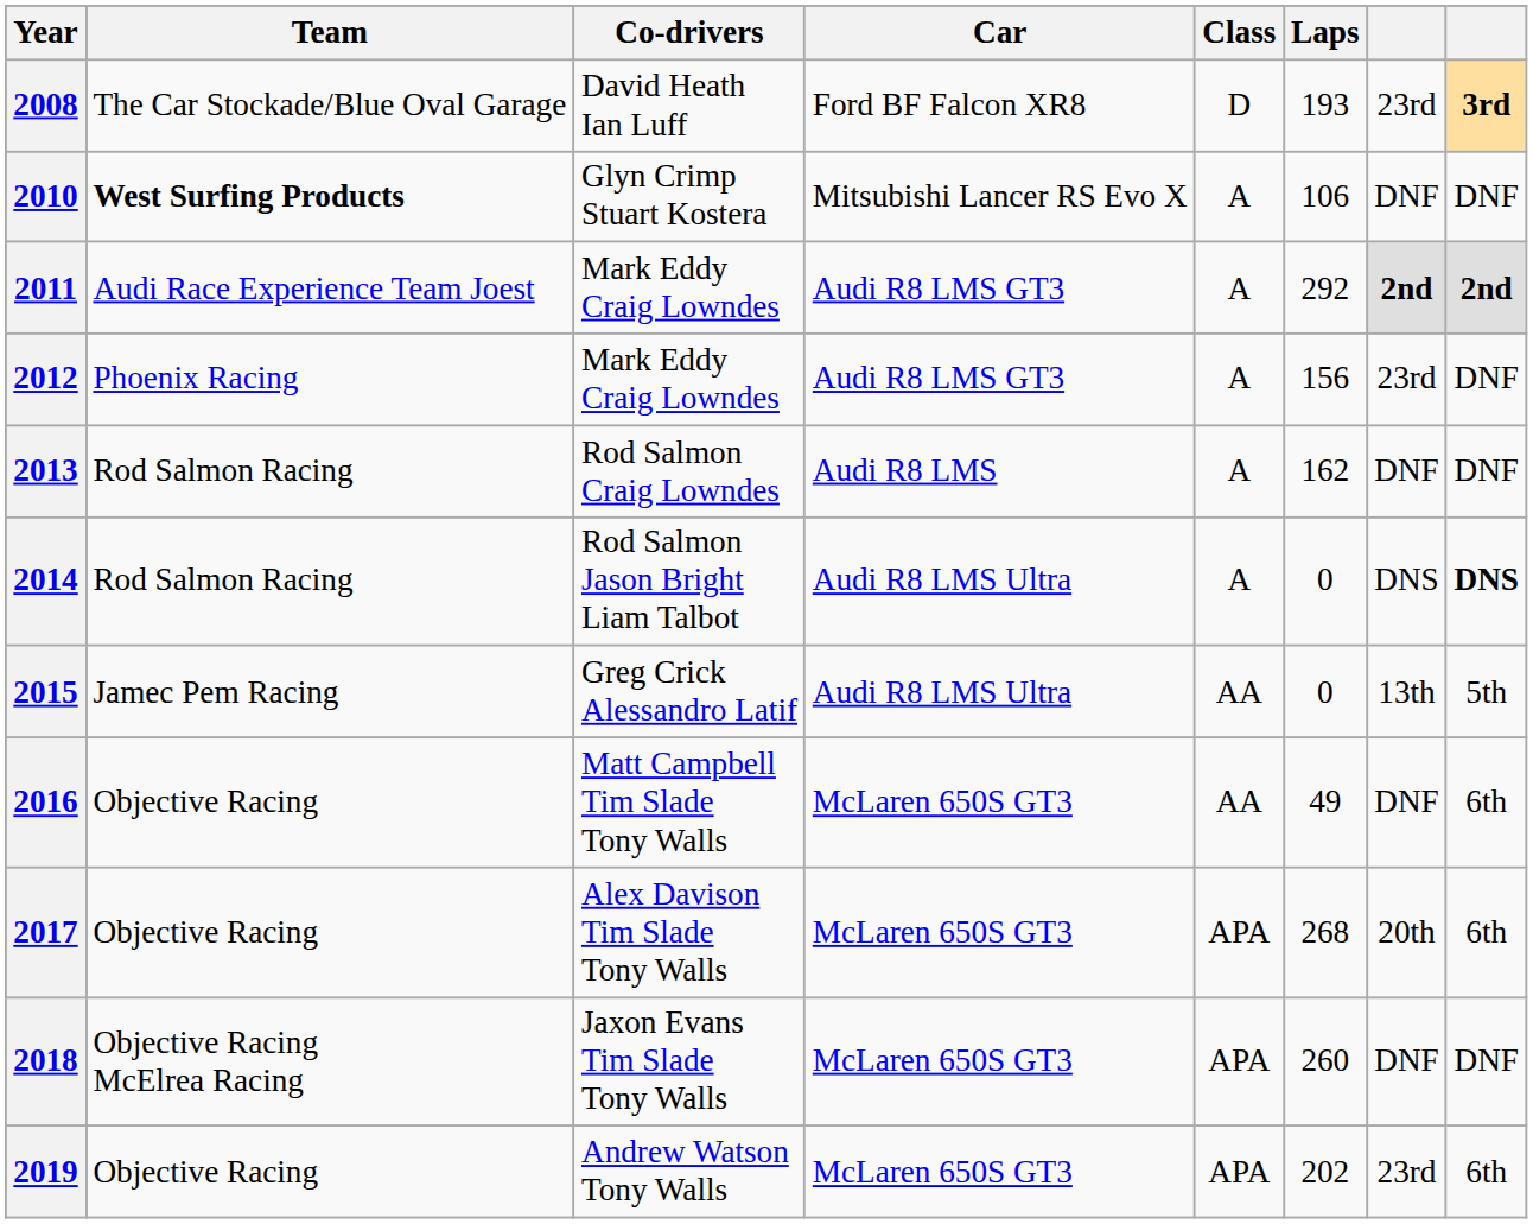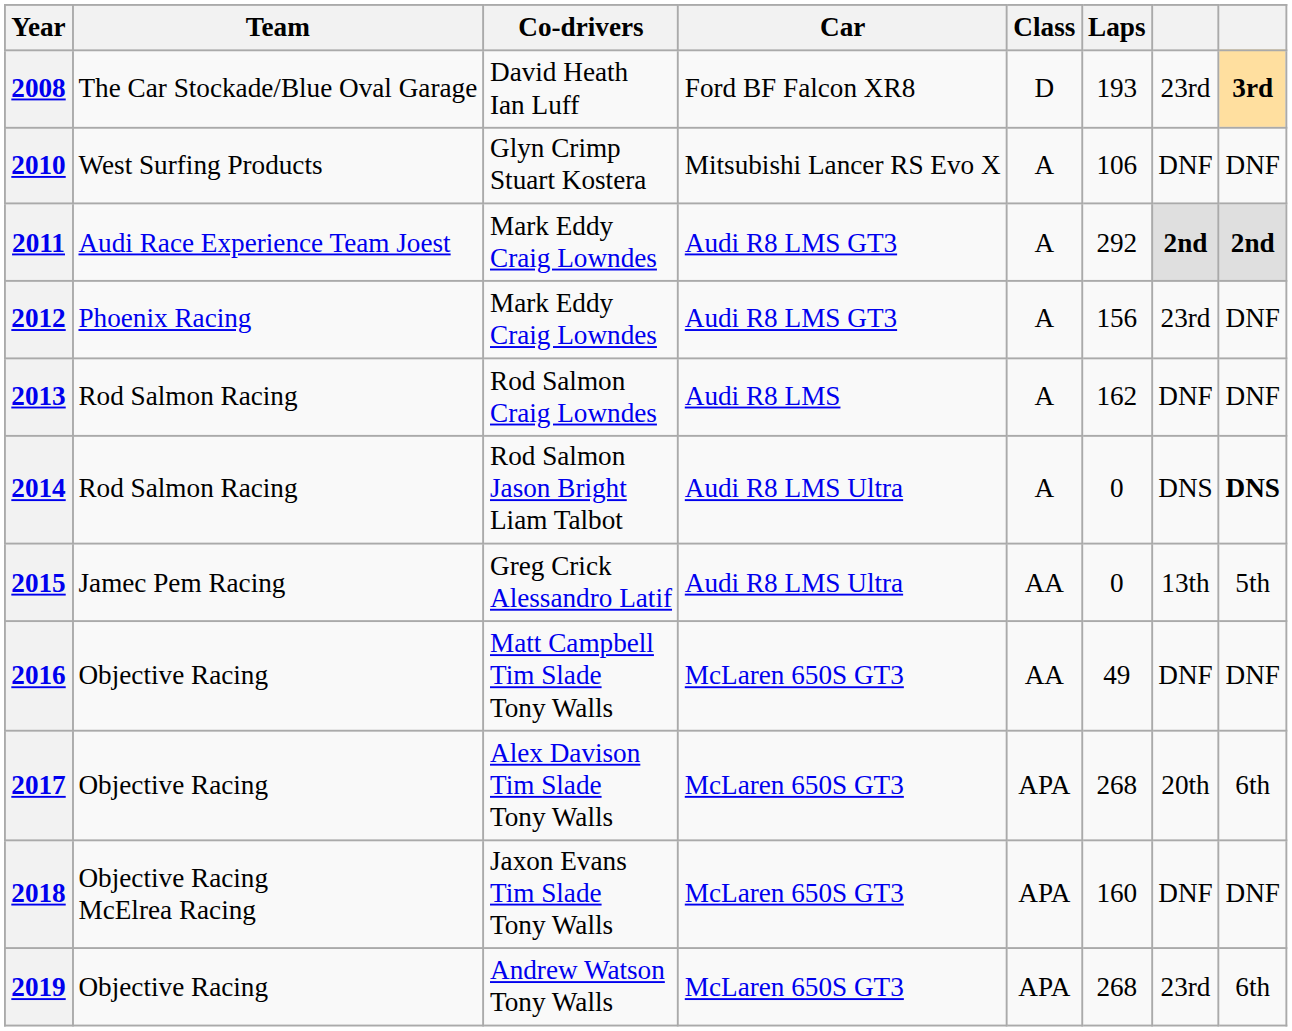 <table class="wikitable" style="font-size:90%">
 <tr>
 <th>Year</th>
 <th>Team</th>
 <th>Co-drivers</th>
 <th>Car</th>
 <th>Class</th>
 <th>Laps</th>
 <th></th>
 <th></th>
 </tr>
 <tr style="text-align:center;">
 <th><a href='#'>2008</a></th>
 <td align="left"> The Car Stockade/Blue Oval Garage</td>
 <td align="left"> David Heath<br> Ian Luff</td>
 <td align="left">Ford BF Falcon XR8</td>
 <td>D</td>
 <td>193</td>
 <td>23rd</td>
 <td style="background:#FFDF9F;"><strong>3rd</strong></td>
 </tr>
 <tr style="text-align:center;">
 <th><a href='#'>2010</a></th>
-<td align="left"><strong> West Surfing Products</strong></td>
+<td align="left"> West Surfing Products</td>
 <td align="left"> Glyn Crimp<br> Stuart Kostera</td>
 <td align="left">Mitsubishi Lancer RS Evo X</td>
 <td>A</td>
 <td>106</td>
 <td>DNF</td>
 <td>DNF</td>
 </tr>
 <tr style="text-align:center;">
 <th><a href='#'>2011</a></th>
 <td align="left"> <a href='#'>Audi Race Experience Team Joest</a></td>
 <td align="left"> Mark Eddy<br> <a href='#'>Craig Lowndes</a></td>
 <td align="left"><a href='#'>Audi R8 LMS GT3</a></td>
 <td>A</td>
 <td>292</td>
 <td style="background:#dfdfdf;"><strong>2nd</strong></td>
 <td style="background:#dfdfdf;"><strong>2nd</strong></td>
 </tr>
 <tr style="text-align:center;">
 <th><a href='#'>2012</a></th>
 <td align="left"> <a href='#'>Phoenix Racing</a></td>
 <td align="left"> Mark Eddy<br> <a href='#'>Craig Lowndes</a></td>
 <td align="left"><a href='#'>Audi R8 LMS GT3</a></td>
 <td>A</td>
 <td>156</td>
 <td>23rd</td>
 <td>DNF</td>
 </tr>
 <tr style="text-align:center;">
 <th><a href='#'>2013</a></th>
 <td align="left"> Rod Salmon Racing</td>
 <td align="left"> Rod Salmon<br> <a href='#'>Craig Lowndes</a></td>
 <td align="left"><a href='#'>Audi R8 LMS</a></td>
 <td>A</td>
 <td>162</td>
 <td>DNF</td>
 <td>DNF</td>
 </tr>
 <tr style="text-align:center;">
 <th><a href='#'>2014</a></th>
 <td align="left"> Rod Salmon Racing</td>
 <td align="left"> Rod Salmon<br> <a href='#'>Jason Bright</a><br> Liam Talbot</td>
 <td align="left"><a href='#'>Audi R8 LMS Ultra</a></td>
 <td>A</td>
 <td>0</td>
 <td>DNS</td>
 <td><strong>DNS</strong></td>
 </tr>
 <tr style="text-align:center;">
 <th><a href='#'>2015</a></th>
 <td align="left"> Jamec Pem Racing</td>
 <td align="left"> Greg Crick<br> <a href='#'>Alessandro Latif</a></td>
 <td align="left"><a href='#'>Audi R8 LMS Ultra</a></td>
 <td>AA</td>
 <td>0</td>
 <td>13th</td>
 <td>5th</td>
 </tr>
 <tr style="text-align:center;">
 <th><a href='#'>2016</a></th>
 <td align="left"> Objective Racing</td>
 <td align="left"> <a href='#'>Matt Campbell</a><br> <a href='#'>Tim Slade</a><br> Tony Walls</td>
 <td align="left"><a href='#'>McLaren 650S GT3</a></td>
 <td>AA</td>
 <td>49</td>
 <td>DNF</td>
-<td>6th</td>
+<td>DNF</td>
 </tr>
 <tr style="text-align:center;">
 <th><a href='#'>2017</a></th>
 <td align="left"> Objective Racing</td>
 <td align="left"> <a href='#'>Alex Davison</a><br> <a href='#'>Tim Slade</a><br> Tony Walls</td>
 <td align="left"><a href='#'>McLaren 650S GT3</a></td>
 <td>APA</td>
 <td>268</td>
 <td>20th</td>
 <td>6th</td>
 </tr>
 <tr style="text-align:center;">
 <th><a href='#'>2018</a></th>
 <td align="left"> Objective Racing<br> McElrea Racing</td>
 <td align="left"> Jaxon Evans<br> <a href='#'>Tim Slade</a><br> Tony Walls</td>
 <td align="left"><a href='#'>McLaren 650S GT3</a></td>
 <td>APA</td>
-<td>260</td>
+<td>160</td>
 <td>DNF</td>
 <td>DNF</td>
 </tr>
 <tr style="text-align:center;">
 <th><a href='#'>2019</a></th>
 <td align="left"> Objective Racing</td>
 <td align="left"> <a href='#'>Andrew Watson</a><br> Tony Walls</td>
 <td align="left"><a href='#'>McLaren 650S GT3</a></td>
 <td>APA</td>
-<td>202</td>
+<td>268</td>
 <td>23rd</td>
 <td>6th</td>
 </tr>
 </table>
